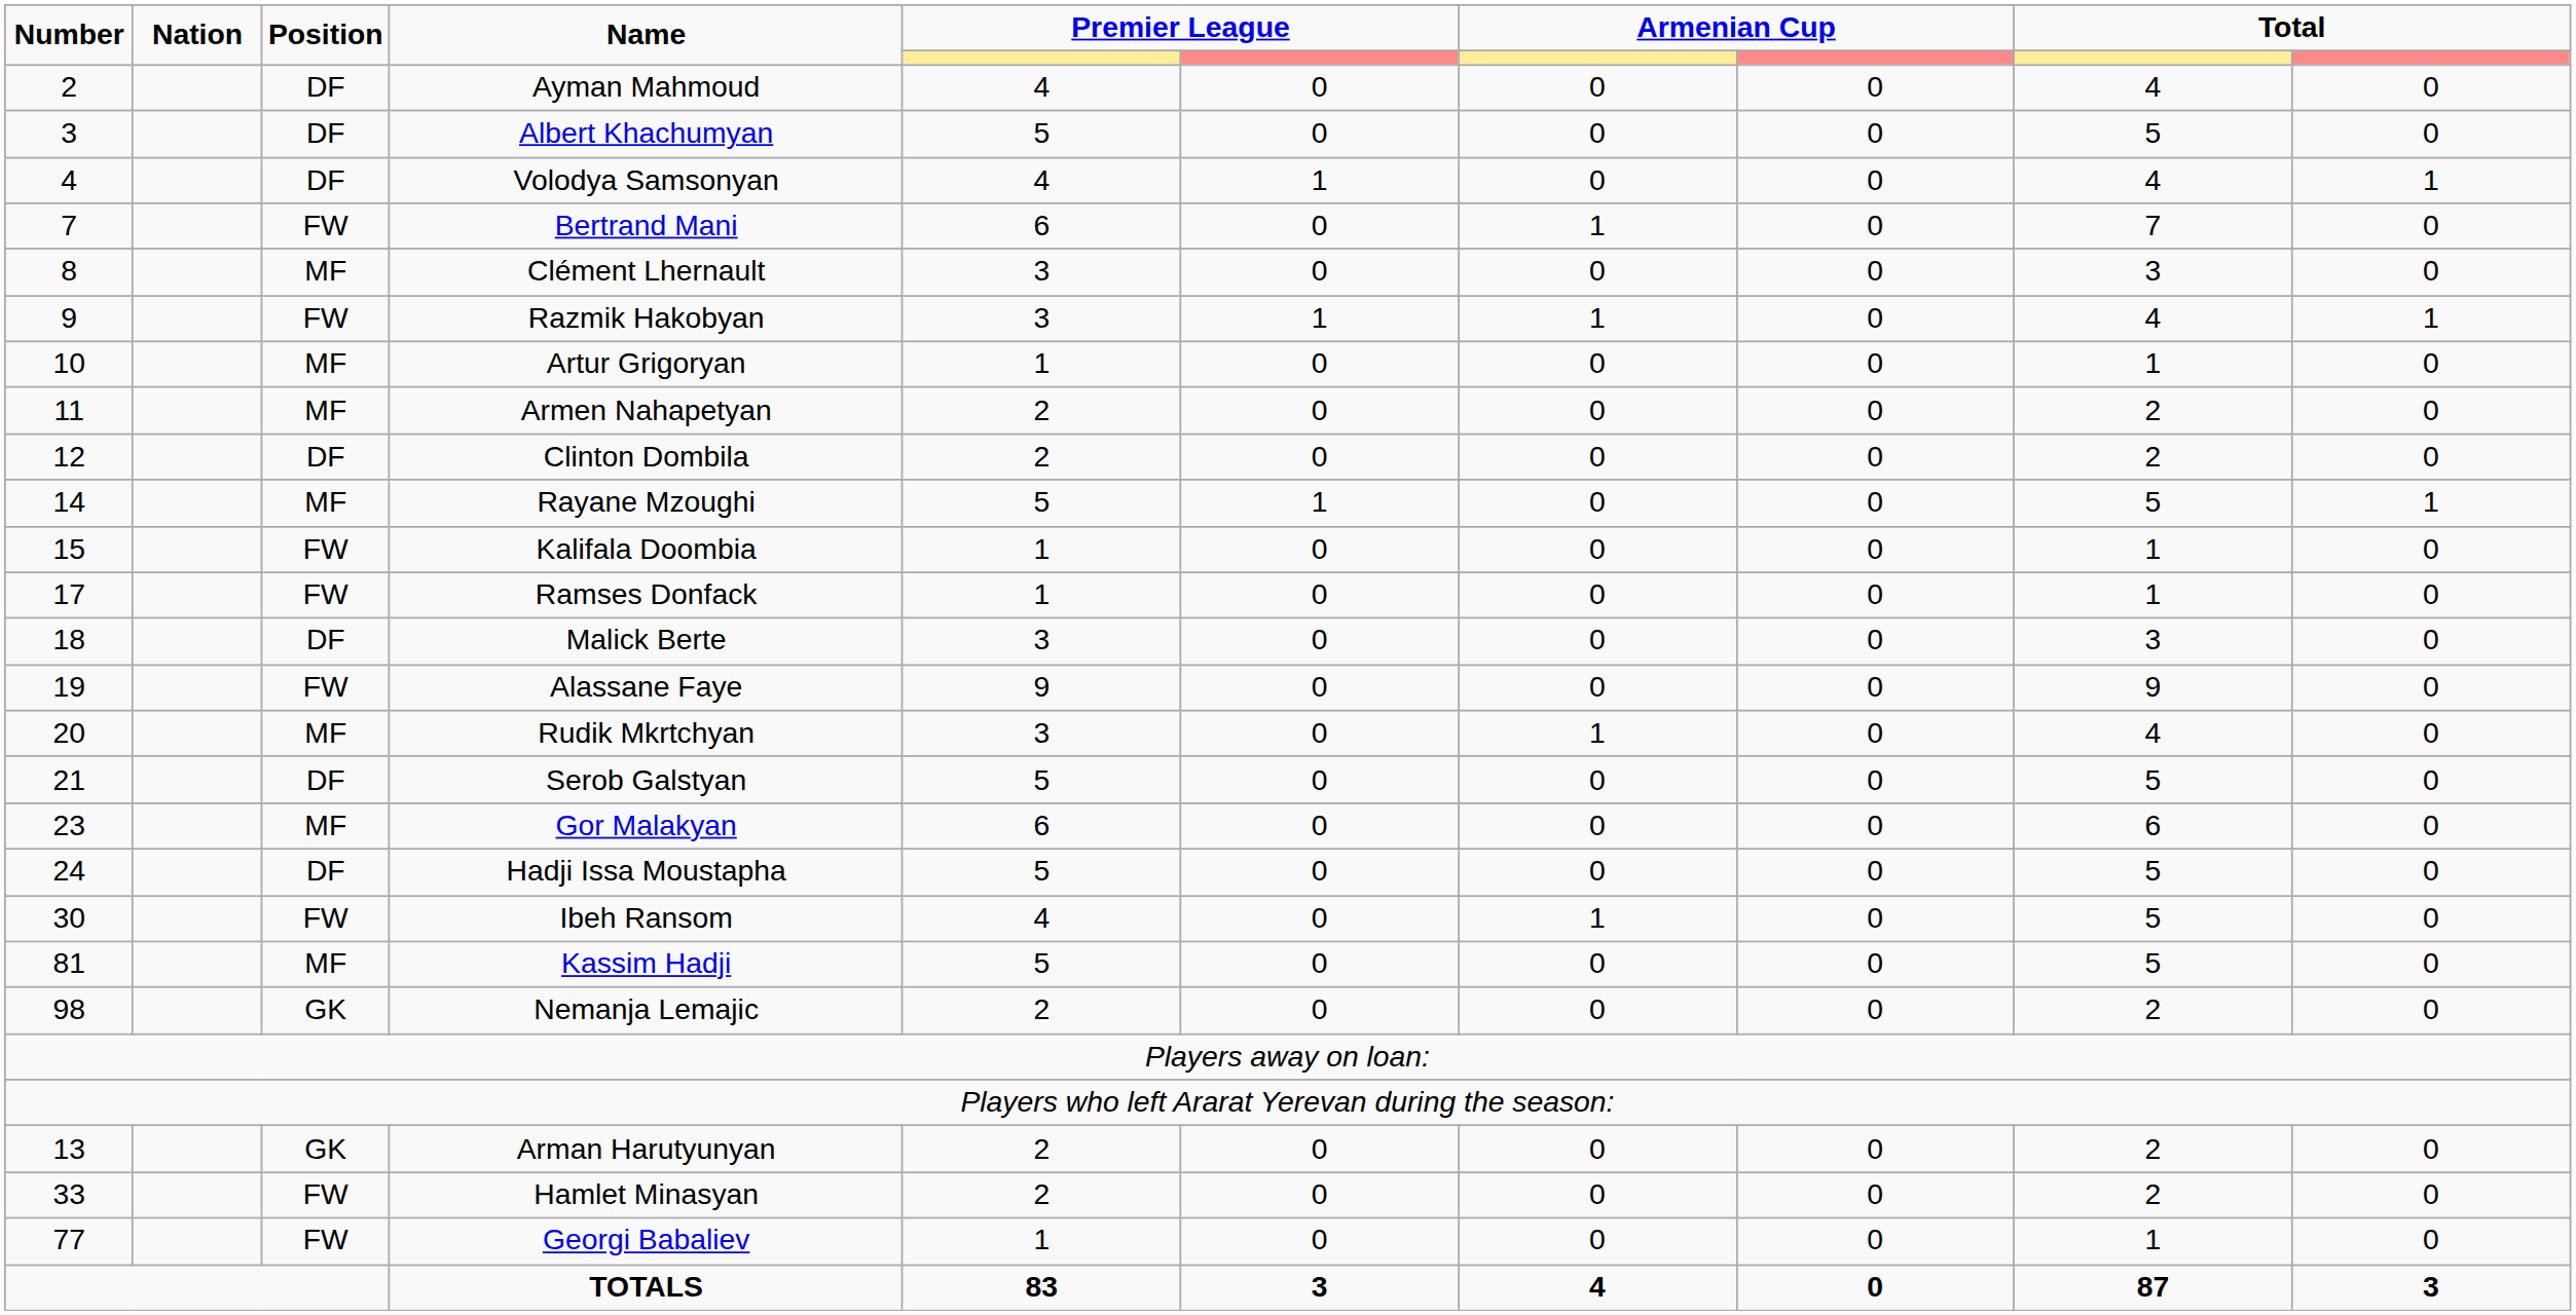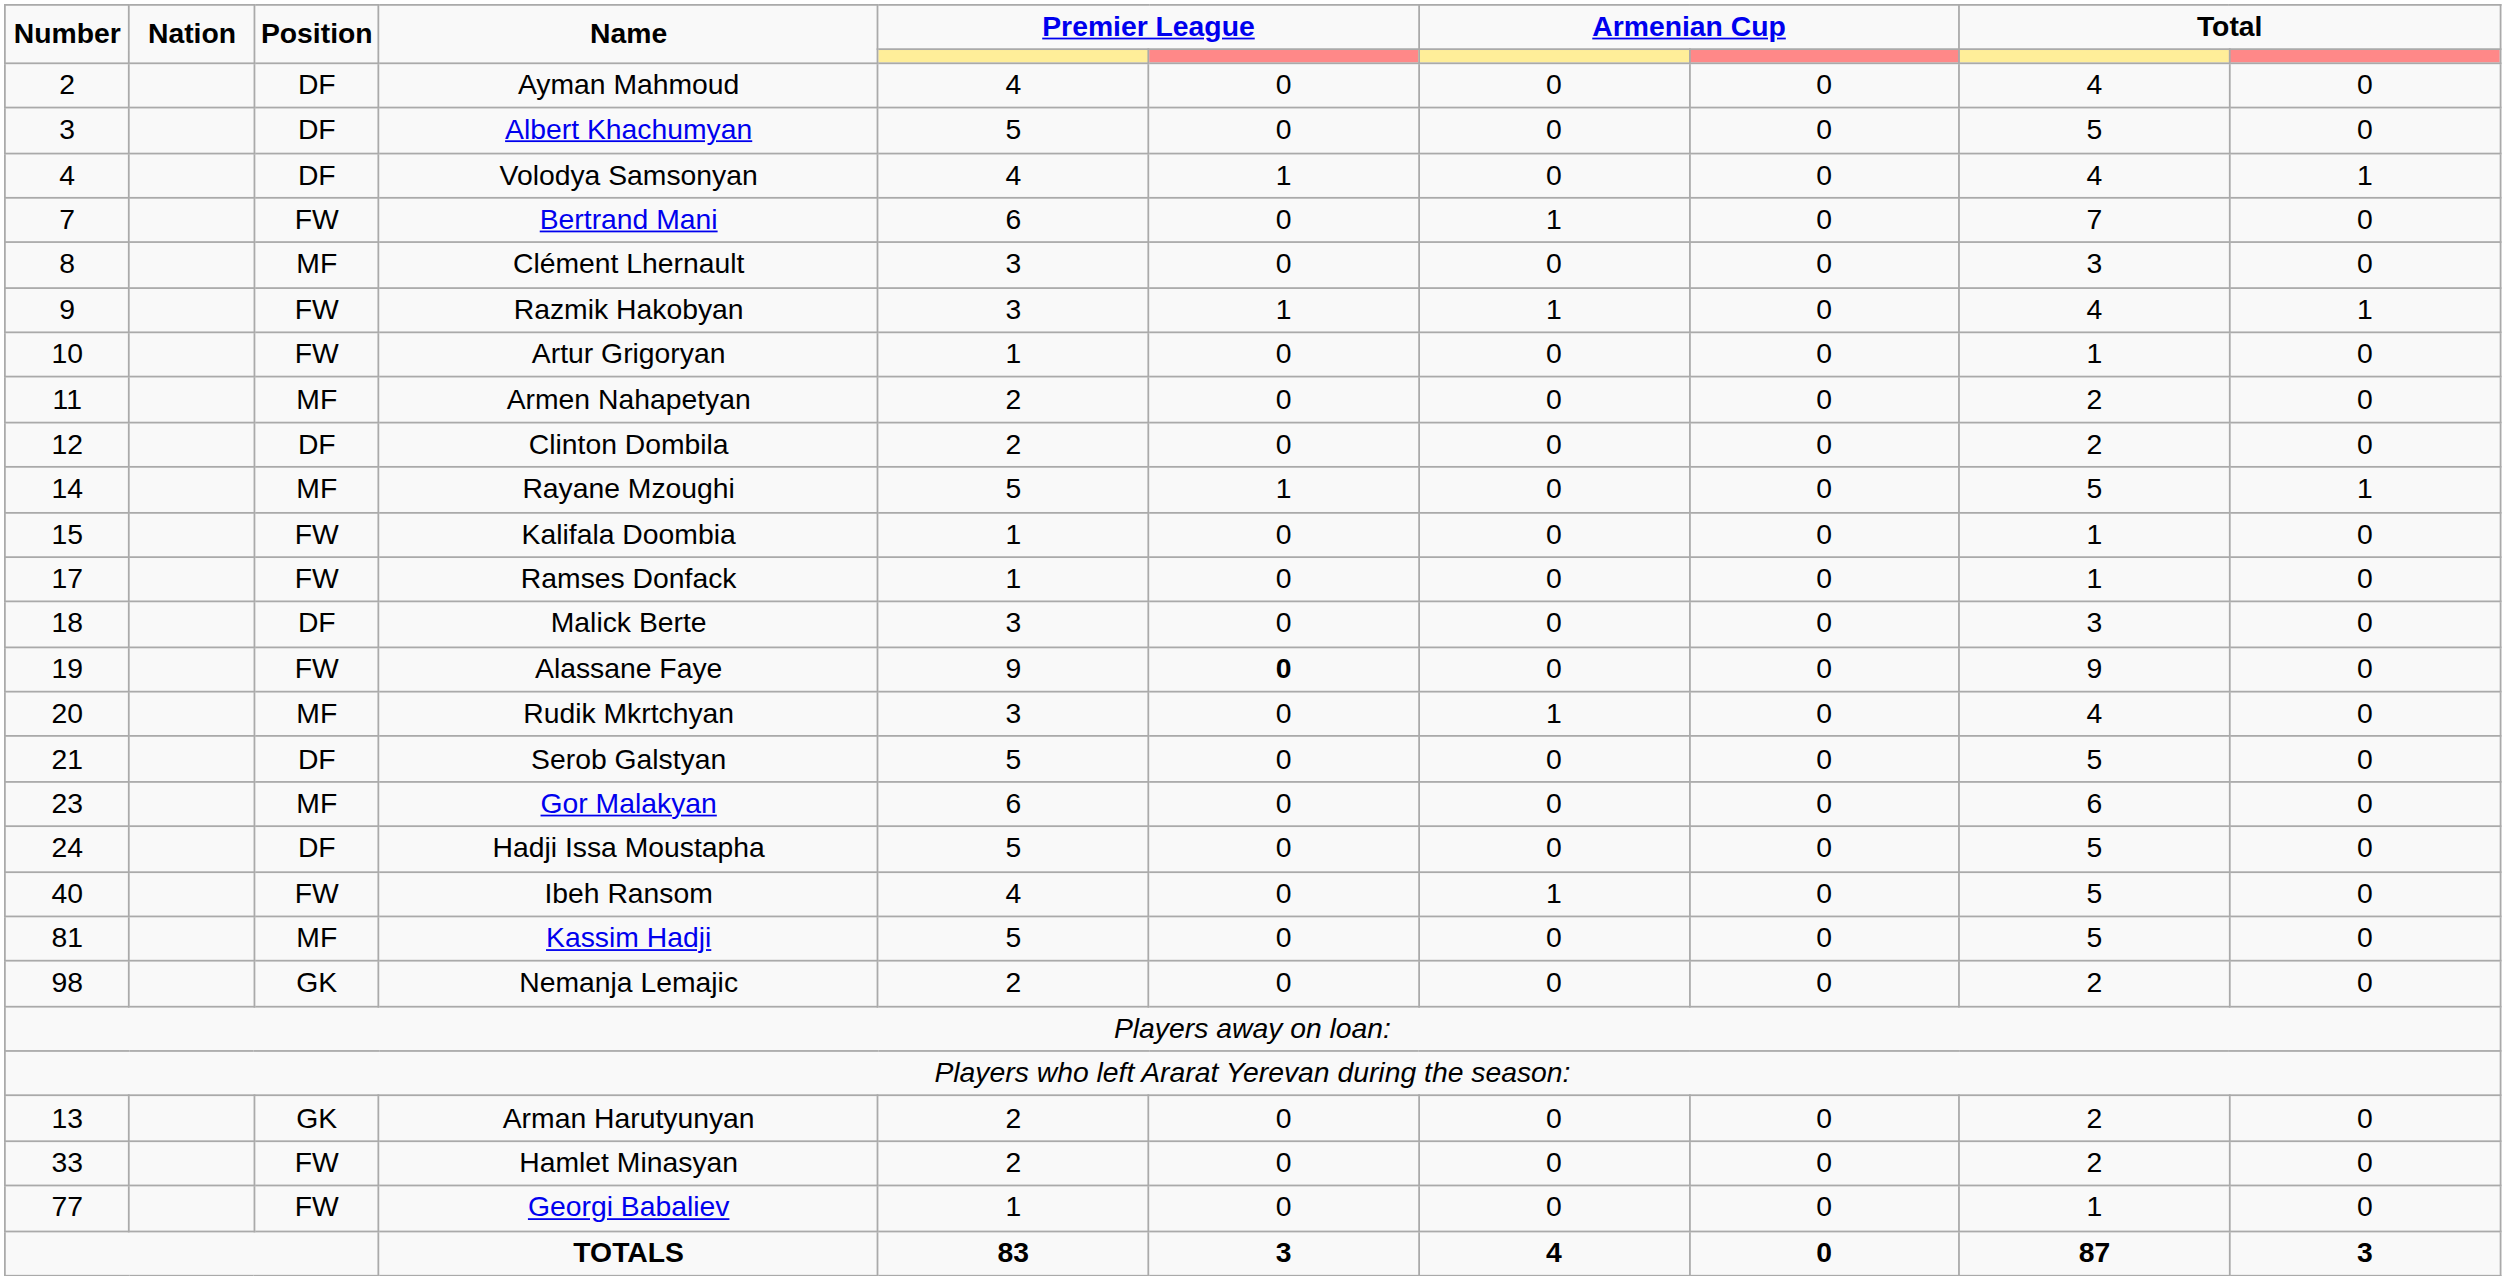 <table class="wikitable" style="text-align:center;">
 <tr>
 <td rowspan="2"  style="width:5%; text-align:center;"><strong>Number</strong></td>
 <td rowspan="2"  style="width:5%; text-align:center;"><strong>Nation</strong></td>
 <td rowspan="2"  style="width:5%; text-align:center;"><strong>Position</strong></td>
 <td rowspan="2"  style="width:20%; text-align:center;"><strong>Name</strong></td>
 <td colspan="2" style="text-align:center;"><strong><a href='#'>Premier League</a></strong></td>
 <td colspan="2" style="text-align:center;"><strong><a href='#'>Armenian Cup</a></strong></td>
 <td colspan="2" style="text-align:center;"><strong>Total</strong></td>
 </tr>
 <tr>
 <th style="width:60px; background:#fe9;"></th>
 <th style="width:60px; background:#ff8888;"></th>
 <th style="width:60px; background:#fe9;"></th>
 <th style="width:60px; background:#ff8888;"></th>
 <th style="width:60px; background:#fe9;"></th>
 <th style="width:60px; background:#ff8888;"></th>
 </tr>
 <tr>
 <td>2</td>
 <td></td>
 <td>DF</td>
 <td>Ayman Mahmoud</td>
 <td>4</td>
 <td>0</td>
 <td>0</td>
 <td>0</td>
 <td>4</td>
 <td>0</td>
 </tr>
 <tr>
 <td>3</td>
 <td></td>
 <td>DF</td>
 <td><a href='#'>Albert Khachumyan</a></td>
 <td>5</td>
 <td>0</td>
 <td>0</td>
 <td>0</td>
 <td>5</td>
 <td>0</td>
 </tr>
 <tr>
 <td>4</td>
 <td></td>
 <td>DF</td>
 <td>Volodya Samsonyan</td>
 <td>4</td>
 <td>1</td>
 <td>0</td>
 <td>0</td>
 <td>4</td>
 <td>1</td>
 </tr>
 <tr>
 <td>7</td>
 <td></td>
 <td>FW</td>
 <td><a href='#'>Bertrand Mani</a></td>
 <td>6</td>
 <td>0</td>
 <td>1</td>
 <td>0</td>
 <td>7</td>
 <td>0</td>
 </tr>
 <tr>
 <td>8</td>
 <td></td>
 <td>MF</td>
 <td>Clément Lhernault</td>
 <td>3</td>
 <td>0</td>
 <td>0</td>
 <td>0</td>
 <td>3</td>
 <td>0</td>
 </tr>
 <tr>
 <td>9</td>
 <td></td>
 <td>FW</td>
 <td>Razmik Hakobyan</td>
 <td>3</td>
 <td>1</td>
 <td>1</td>
 <td>0</td>
 <td>4</td>
 <td>1</td>
 </tr>
 <tr>
 <td>10</td>
 <td></td>
-<td>MF</td>
+<td>FW</td>
 <td>Artur Grigoryan</td>
 <td>1</td>
 <td>0</td>
 <td>0</td>
 <td>0</td>
 <td>1</td>
 <td>0</td>
 </tr>
 <tr>
 <td>11</td>
 <td></td>
 <td>MF</td>
 <td>Armen Nahapetyan</td>
 <td>2</td>
 <td>0</td>
 <td>0</td>
 <td>0</td>
 <td>2</td>
 <td>0</td>
 </tr>
 <tr>
 <td>12</td>
 <td></td>
 <td>DF</td>
 <td>Clinton Dombila</td>
 <td>2</td>
 <td>0</td>
 <td>0</td>
 <td>0</td>
 <td>2</td>
 <td>0</td>
 </tr>
 <tr>
 <td>14</td>
 <td></td>
 <td>MF</td>
 <td>Rayane Mzoughi</td>
 <td>5</td>
 <td>1</td>
 <td>0</td>
 <td>0</td>
 <td>5</td>
 <td>1</td>
 </tr>
 <tr>
 <td>15</td>
 <td></td>
 <td>FW</td>
 <td>Kalifala Doombia</td>
 <td>1</td>
 <td>0</td>
 <td>0</td>
 <td>0</td>
 <td>1</td>
 <td>0</td>
 </tr>
 <tr>
 <td>17</td>
 <td></td>
 <td>FW</td>
 <td>Ramses Donfack</td>
 <td>1</td>
 <td>0</td>
 <td>0</td>
 <td>0</td>
 <td>1</td>
 <td>0</td>
 </tr>
 <tr>
 <td>18</td>
 <td></td>
 <td>DF</td>
 <td>Malick Berte</td>
 <td>3</td>
 <td>0</td>
 <td>0</td>
 <td>0</td>
 <td>3</td>
 <td>0</td>
 </tr>
 <tr>
 <td>19</td>
 <td></td>
 <td>FW</td>
 <td>Alassane Faye</td>
 <td>9</td>
-<td>0</td>
+<td><strong>0</strong></td>
 <td>0</td>
 <td>0</td>
 <td>9</td>
 <td>0</td>
 </tr>
 <tr>
 <td>20</td>
 <td></td>
 <td>MF</td>
 <td>Rudik Mkrtchyan</td>
 <td>3</td>
 <td>0</td>
 <td>1</td>
 <td>0</td>
 <td>4</td>
 <td>0</td>
 </tr>
 <tr>
 <td>21</td>
 <td></td>
 <td>DF</td>
 <td>Serob Galstyan</td>
 <td>5</td>
 <td>0</td>
 <td>0</td>
 <td>0</td>
 <td>5</td>
 <td>0</td>
 </tr>
 <tr>
 <td>23</td>
 <td></td>
 <td>MF</td>
 <td><a href='#'>Gor Malakyan</a></td>
 <td>6</td>
 <td>0</td>
 <td>0</td>
 <td>0</td>
 <td>6</td>
 <td>0</td>
 </tr>
 <tr>
 <td>24</td>
 <td></td>
 <td>DF</td>
 <td>Hadji Issa Moustapha</td>
 <td>5</td>
 <td>0</td>
 <td>0</td>
 <td>0</td>
 <td>5</td>
 <td>0</td>
 </tr>
 <tr>
-<td>30</td>
+<td>40</td>
 <td></td>
 <td>FW</td>
 <td>Ibeh Ransom</td>
 <td>4</td>
 <td>0</td>
 <td>1</td>
 <td>0</td>
 <td>5</td>
 <td>0</td>
 </tr>
 <tr>
 <td>81</td>
 <td></td>
 <td>MF</td>
 <td><a href='#'>Kassim Hadji</a></td>
 <td>5</td>
 <td>0</td>
 <td>0</td>
 <td>0</td>
 <td>5</td>
 <td>0</td>
 </tr>
 <tr>
 <td>98</td>
 <td></td>
 <td>GK</td>
 <td>Nemanja Lemajic</td>
 <td>2</td>
 <td>0</td>
 <td>0</td>
 <td>0</td>
 <td>2</td>
 <td>0</td>
 </tr>
 <tr>
 <td colspan="16"><em>Players away on loan:</em></td>
 </tr>
 <tr>
 <td colspan="16"><em>Players who left Ararat Yerevan during the season:</em></td>
 </tr>
 <tr>
 <td>13</td>
 <td></td>
 <td>GK</td>
 <td>Arman Harutyunyan</td>
 <td>2</td>
 <td>0</td>
 <td>0</td>
 <td>0</td>
 <td>2</td>
 <td>0</td>
 </tr>
 <tr>
 <td>33</td>
 <td></td>
 <td>FW</td>
 <td>Hamlet Minasyan</td>
 <td>2</td>
 <td>0</td>
 <td>0</td>
 <td>0</td>
 <td>2</td>
 <td>0</td>
 </tr>
 <tr>
 <td>77</td>
 <td></td>
 <td>FW</td>
 <td><a href='#'>Georgi Babaliev</a></td>
 <td>1</td>
 <td>0</td>
 <td>0</td>
 <td>0</td>
 <td>1</td>
 <td>0</td>
 </tr>
 <tr>
 <td colspan="3"></td>
 <td><strong>TOTALS</strong></td>
 <td><strong>83</strong></td>
 <td><strong>3</strong></td>
 <td><strong>4</strong></td>
 <td><strong>0</strong></td>
 <td><strong>87</strong></td>
 <td><strong>3</strong></td>
 </tr>
 </table>
